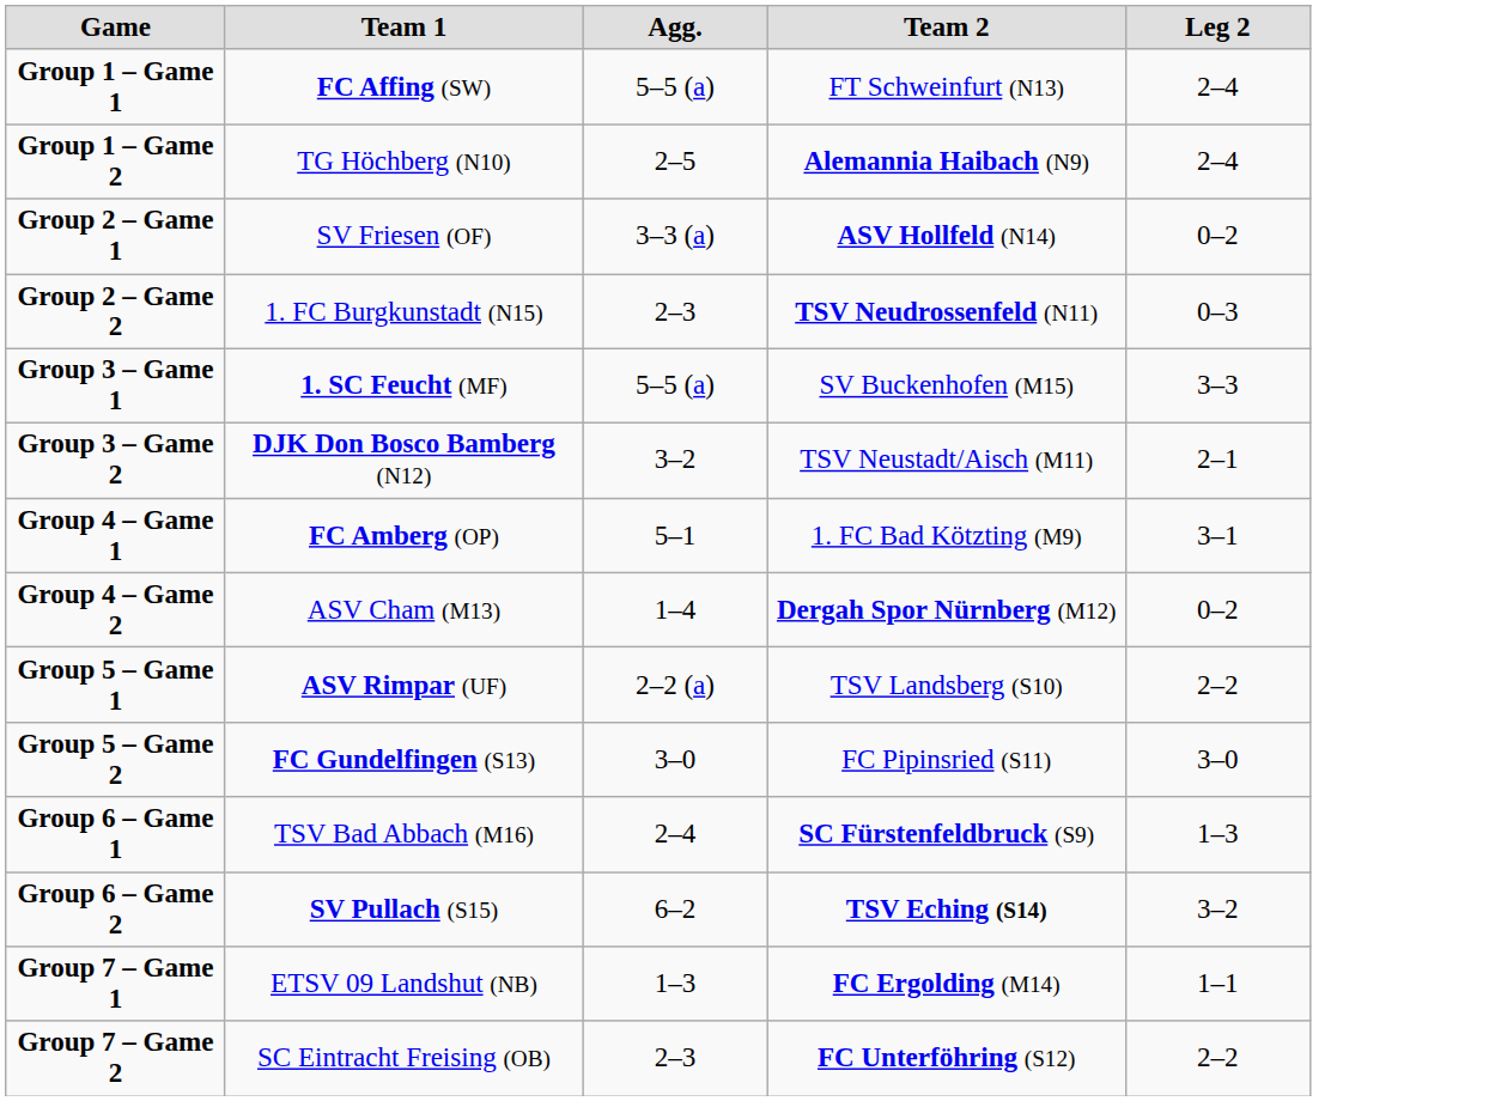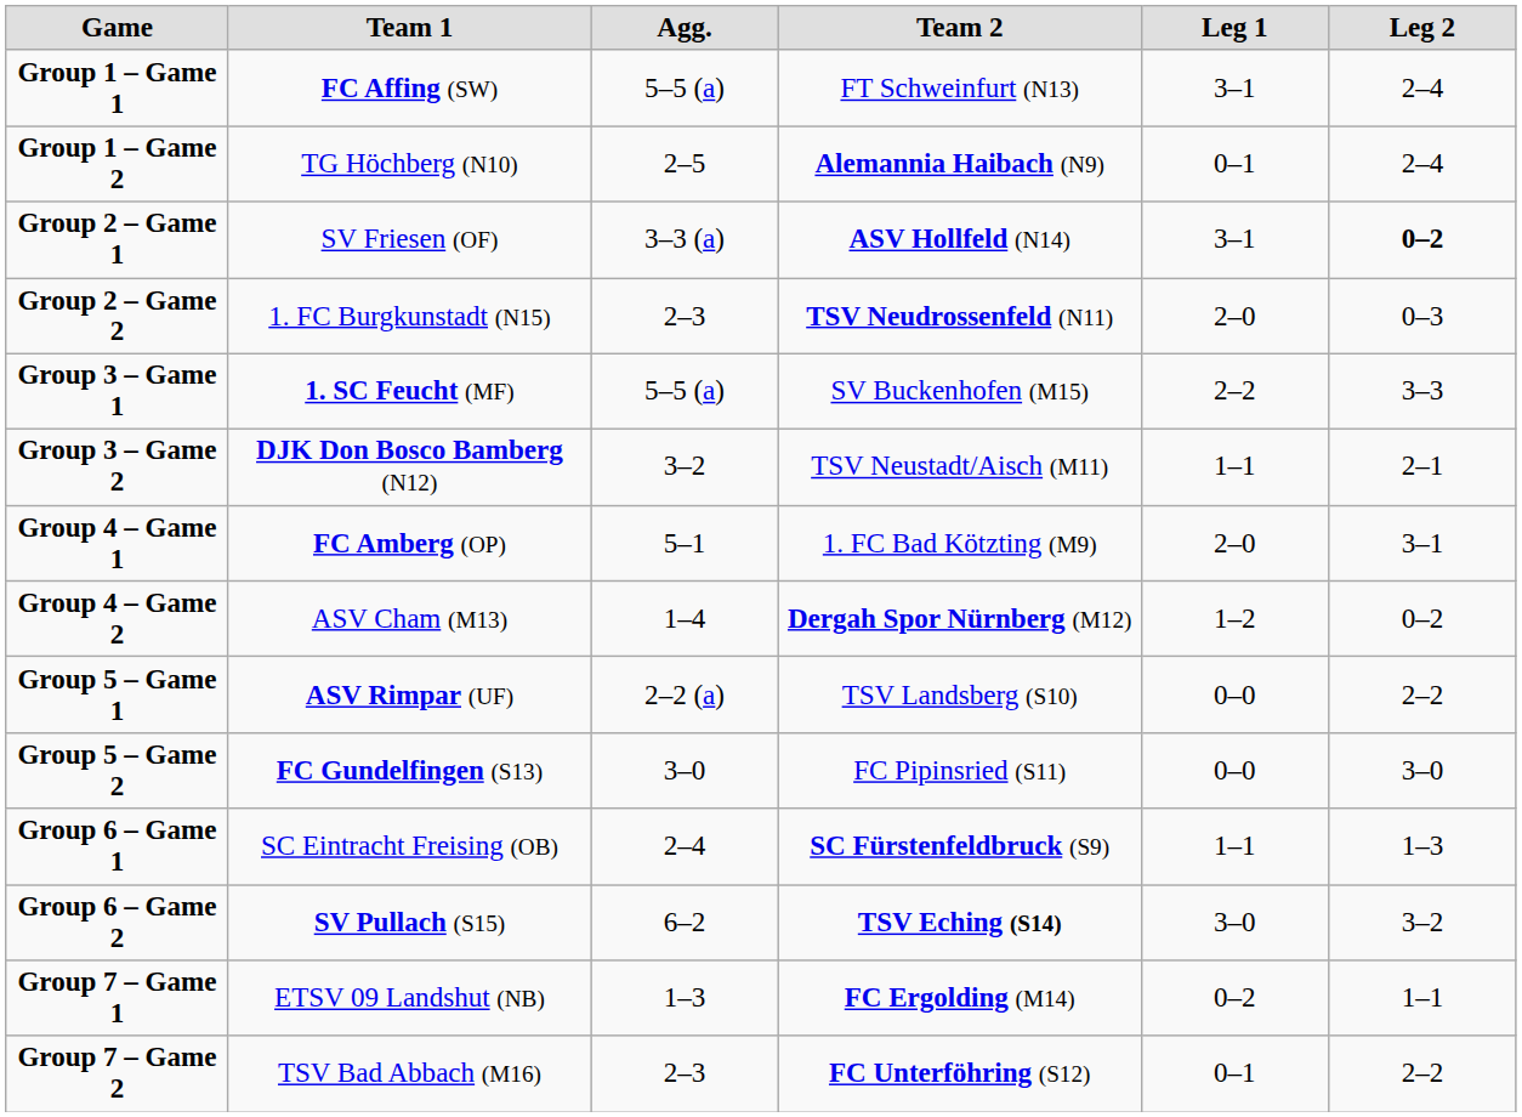 <table class="wikitable">
 <tr align="center" bgcolor="#dfdfdf">
 <td width=120><strong>Game</strong></td>
 <td width=200><strong>Team 1</strong></td>
 <td width=100><strong>Agg.</strong></td>
 <td width=200><strong>Team 2</strong></td>
+<td width=100><strong>Leg 1</strong></td>
 <td width=100><strong>Leg 2</strong></td>
 </tr>
 <tr align="center">
 <td><strong>Group 1 – Game 1</strong></td>
 <td><strong><a href='#'>FC Affing</a></strong> <small>(SW)</small></td>
 <td>5–5 (<a href='#'>a</a>)</td>
 <td><a href='#'>FT Schweinfurt</a> <small>(N13)</small></td>
+<td>3–1</td>
 <td>2–4 </td>
 </tr>
 <tr align="center">
 <td><strong>Group 1 – Game 2</strong></td>
 <td><a href='#'>TG Höchberg</a> <small>(N10)</small></td>
 <td>2–5</td>
 <td><strong><a href='#'>Alemannia Haibach</a></strong> <small>(N9)</small></td>
+<td>0–1</td>
 <td>2–4</td>
 </tr>
 <tr align="center">
 <td><strong>Group 2 – Game 1</strong></td>
 <td><a href='#'>SV Friesen</a> <small>(OF)</small></td>
 <td>3–3 (<a href='#'>a</a>)</td>
 <td><strong><a href='#'>ASV Hollfeld</a></strong> <small>(N14)</small></td>
-<td>0–2</td>
+<td>3–1</td>
+<td><strong>0–2</strong></td>
 </tr>
 <tr align="center">
 <td><strong>Group 2 – Game 2</strong></td>
 <td><a href='#'>1. FC Burgkunstadt</a> <small>(N15)</small></td>
 <td>2–3</td>
 <td><strong><a href='#'>TSV Neudrossenfeld</a></strong> <small>(N11)</small></td>
+<td>2–0</td>
 <td>0–3 </td>
 </tr>
 <tr align="center">
 <td><strong>Group 3 – Game 1</strong></td>
 <td><strong><a href='#'>1. SC Feucht</a></strong> <small>(MF)</small></td>
 <td>5–5 (<a href='#'>a</a>)</td>
 <td><a href='#'>SV Buckenhofen</a> <small>(M15)</small></td>
+<td>2–2</td>
 <td>3–3</td>
 </tr>
 <tr align="center">
 <td><strong>Group 3 – Game 2</strong></td>
 <td><strong><a href='#'>DJK Don Bosco Bamberg</a></strong> <small>(N12)</small></td>
 <td>3–2</td>
 <td><a href='#'>TSV Neustadt/Aisch</a> <small>(M11)</small></td>
+<td>1–1</td>
 <td>2–1</td>
 </tr>
 <tr align="center">
 <td><strong>Group 4 – Game 1</strong></td>
 <td><strong><a href='#'>FC Amberg</a></strong> <small>(OP)</small></td>
 <td>5–1</td>
 <td><a href='#'>1. FC Bad Kötzting</a> <small>(M9)</small></td>
+<td>2–0</td>
 <td>3–1</td>
 </tr>
 <tr align="center">
 <td><strong>Group 4 – Game 2</strong></td>
 <td><a href='#'>ASV Cham</a> <small>(M13)</small></td>
 <td>1–4</td>
 <td><strong><a href='#'>Dergah Spor Nürnberg</a></strong> <small>(M12)</small></td>
+<td>1–2</td>
 <td>0–2</td>
 </tr>
 <tr align="center">
 <td><strong>Group 5 – Game 1</strong></td>
 <td><strong><a href='#'>ASV Rimpar</a></strong> <small>(UF)</small></td>
 <td>2–2 (<a href='#'>a</a>)</td>
 <td><a href='#'>TSV Landsberg</a> <small>(S10)</small></td>
+<td>0–0</td>
 <td>2–2</td>
 </tr>
 <tr align="center">
 <td><strong>Group 5 – Game 2</strong></td>
 <td><strong><a href='#'>FC Gundelfingen</a></strong> <small>(S13)</small></td>
 <td>3–0</td>
 <td><a href='#'>FC Pipinsried</a> <small>(S11)</small></td>
+<td>0–0</td>
 <td>3–0</td>
 </tr>
 <tr align="center">
 <td><strong>Group 6 – Game 1</strong></td>
-<td><a href='#'>TSV Bad Abbach</a> <small>(M16)</small></td>
+<td><a href='#'>SC Eintracht Freising</a> <small>(OB)</small></td>
 <td>2–4</td>
 <td><strong><a href='#'>SC Fürstenfeldbruck</a></strong> <small>(S9)</small></td>
+<td>1–1</td>
 <td>1–3</td>
 </tr>
 <tr align="center">
 <td><strong>Group 6 – Game 2</strong></td>
 <td><strong><a href='#'>SV Pullach</a></strong> <small>(S15)</small></td>
 <td>6–2</td>
 <td><strong><a href='#'>TSV Eching</a> <small>(S14)</small></strong></td>
+<td>3–0</td>
 <td>3–2</td>
 </tr>
 <tr align="center">
 <td><strong>Group 7 – Game 1</strong></td>
 <td><a href='#'>ETSV 09 Landshut</a> <small>(NB)</small></td>
 <td>1–3</td>
 <td><strong><a href='#'>FC Ergolding</a></strong> <small>(M14)</small></td>
+<td>0–2</td>
 <td>1–1</td>
 </tr>
 <tr align="center">
 <td><strong>Group 7 – Game 2</strong></td>
-<td><a href='#'>SC Eintracht Freising</a> <small>(OB)</small></td>
+<td><a href='#'>TSV Bad Abbach</a> <small>(M16)</small></td>
 <td>2–3</td>
 <td><strong><a href='#'>FC Unterföhring</a></strong> <small>(S12)</small></td>
+<td>0–1</td>
 <td>2–2</td>
 </tr>
 </table>
